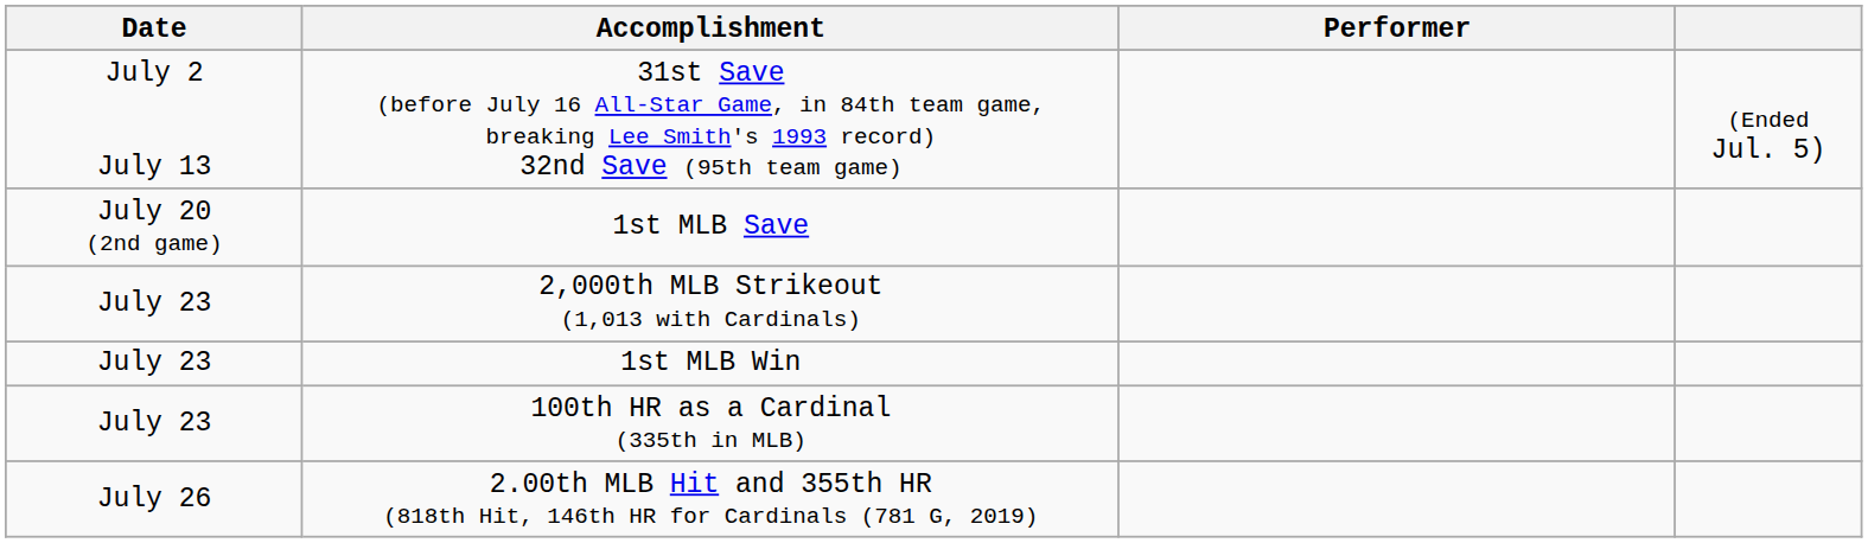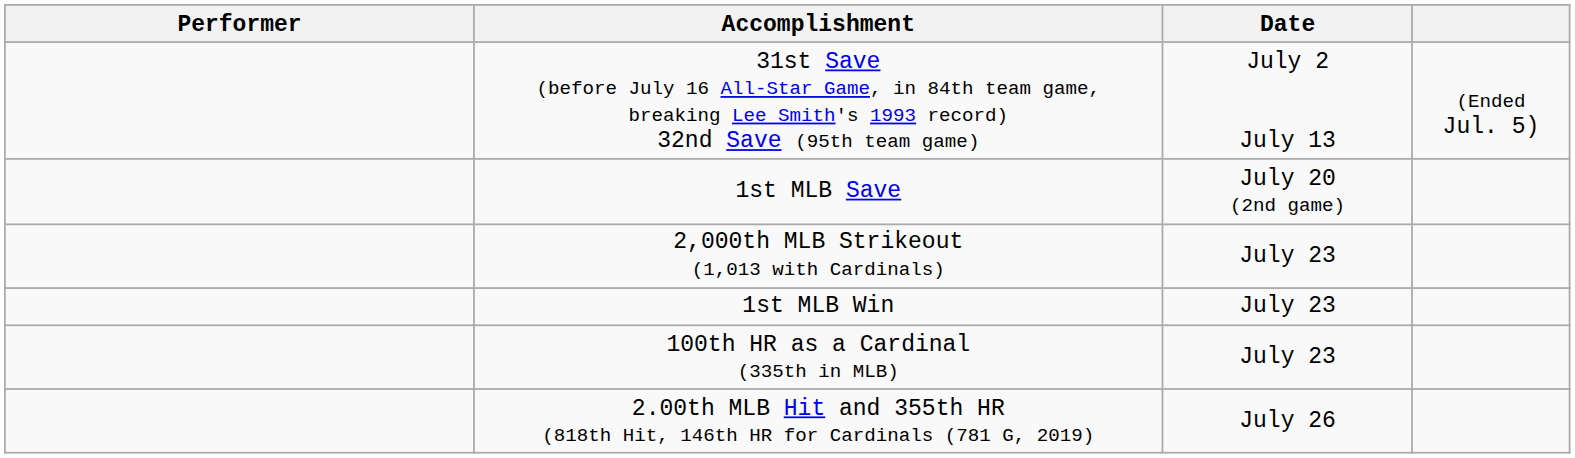 <table class="wikitable sortable" style="width:70%;">
 <tr align=center>
+<th style="width:30%;">Performer</th>
+<th style="width:44%;">Accomplishment</th>
 <th style="width:16%;" data-sort-type="date">Date</th>
-<th style="width:44%;">Accomplishment</th>
-<th style="width:30%;">Performer</th>
 <th style="width:10%;"></th>
 </tr>
 <tr align=center>
+<td></td>
+<td>31st <a href='#'>Save</a> <br> <small>(before July 16 <a href='#'>All-Star Game</a>, in 84th team game, <br> breaking <a href='#'>Lee Smith</a>'s <a href='#'>1993</a> record)</small> <br> 32nd <a href='#'>Save</a> <small>(95th team game)</small> </td>
 <td>July 2 <br><br><br> July 13</td>
-<td>31st <a href='#'>Save</a> <br> <small>(before July 16 <a href='#'>All-Star Game</a>, in 84th team game, <br> breaking <a href='#'>Lee Smith</a>'s <a href='#'>1993</a> record)</small> <br> 32nd <a href='#'>Save</a> <small>(95th team game)</small> </td>
-<td></td>
 <td> <br> <small> (Ended <br> </small>Jul. 5)</td>
 </tr>
 <tr align=center>
+<td></td>
+<td>1st MLB <a href='#'>Save</a></td>
 <td>July 20 <br> <small>(2nd game)</small></td>
-<td>1st MLB <a href='#'>Save</a></td>
-<td></td>
 <td></td>
 </tr>
 <tr align=center>
+<td></td>
+<td>2,000th MLB Strikeout <br> <small>(1,013 with Cardinals)</small></td>
 <td>July 23</td>
-<td>2,000th MLB Strikeout <br> <small>(1,013 with Cardinals)</small></td>
-<td></td>
 <td></td>
 </tr>
 <tr align=center>
+<td></td>
+<td>1st MLB Win</td>
 <td>July 23</td>
-<td>1st MLB Win</td>
-<td></td>
 <td></td>
 </tr>
 <tr align=center>
+<td></td>
+<td>100th HR as a Cardinal <br> <small>(335th in MLB)</small></td>
 <td>July 23</td>
-<td>100th HR as a Cardinal <br> <small>(335th in MLB)</small></td>
-<td></td>
 <td></td>
 </tr>
 <tr align=center>
+<td></td>
+<td>2.00th MLB <a href='#'>Hit</a> and 355th HR <br> <small>(818th Hit, 146th HR for Cardinals (781 G, 2019)</small></td>
 <td>July 26</td>
-<td>2.00th MLB <a href='#'>Hit</a> and 355th HR <br> <small>(818th Hit, 146th HR for Cardinals (781 G, 2019)</small></td>
-<td></td>
 <td></td>
 </tr>
 </table>
